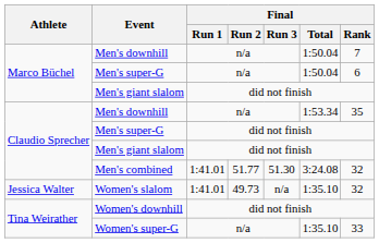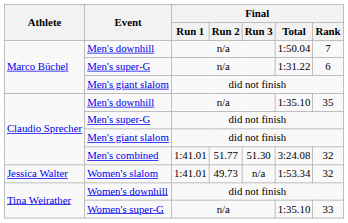 <table class="wikitable" style="font-size:90%">
 <tr>
 <th rowspan="2">Athlete</th>
 <th rowspan="2">Event</th>
 <th colspan="5">Final</th>
 </tr>
 <tr>
 <th>Run 1</th>
 <th>Run 2</th>
 <th>Run 3</th>
 <th>Total</th>
 <th>Rank</th>
 </tr>
 <tr>
 <td rowspan=3><a href='#'>Marco Büchel</a></td>
 <td><a href='#'>Men's downhill</a></td>
 <td colspan=3 align="center">n/a</td>
 <td align="center">1:50.04</td>
 <td align="center">7</td>
 </tr>
 <tr>
 <td><a href='#'>Men's super-G</a></td>
 <td colspan=3 align="center">n/a</td>
-<td align="center">1:50.04</td>
+<td align="center">1:31.22</td>
 <td align="center">6</td>
 </tr>
 <tr>
 <td><a href='#'>Men's giant slalom</a></td>
 <td colspan=5 align="center">did not finish</td>
 </tr>
 <tr>
 <td rowspan=4><a href='#'>Claudio Sprecher</a></td>
 <td><a href='#'>Men's downhill</a></td>
 <td colspan=3 align="center">n/a</td>
-<td align="center">1:53.34</td>
+<td align="center">1:35.10</td>
 <td align="center">35</td>
 </tr>
 <tr>
 <td><a href='#'>Men's super-G</a></td>
 <td colspan=5 align="center">did not finish</td>
 </tr>
 <tr>
 <td><a href='#'>Men's giant slalom</a></td>
 <td colspan=5 align="center">did not finish</td>
 </tr>
 <tr>
 <td><a href='#'>Men's combined</a></td>
 <td align="center">1:41.01</td>
 <td align="center">51.77</td>
 <td align="center">51.30</td>
 <td align="center">3:24.08</td>
 <td align="center">32</td>
 </tr>
 <tr>
 <td><a href='#'>Jessica Walter</a></td>
 <td><a href='#'>Women's slalom</a></td>
 <td align="center">1:41.01</td>
 <td align="center">49.73</td>
 <td align="center">n/a</td>
-<td align="center">1:35.10</td>
+<td align="center">1:53.34</td>
 <td align="center">32</td>
 </tr>
 <tr>
 <td rowspan=2><a href='#'>Tina Weirather</a></td>
 <td><a href='#'>Women's downhill</a></td>
 <td colspan=5 align="center">did not finish</td>
 </tr>
 <tr>
 <td><a href='#'>Women's super-G</a></td>
 <td colspan=3 align="center">n/a</td>
 <td align="center">1:35.10</td>
 <td align="center">33</td>
 </tr>
 </table>
